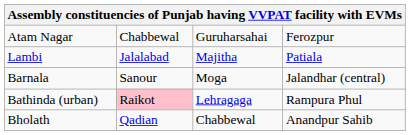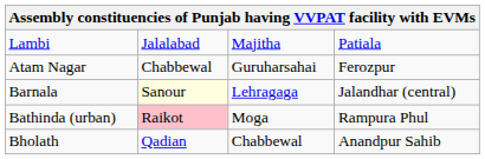 <table class="wikitable" | align="center">
 <tr>
 <th colspan="4">Assembly constituencies of Punjab having <a href='#'>VVPAT</a> facility with EVMs</th>
+</tr>
+<tr>
+<td><a href='#'>Lambi</a></td>
+<td><a href='#'>Jalalabad</a></td>
+<td><a href='#'>Majitha</a></td>
+<td><a href='#'>Patiala</a></td>
 </tr>
 <tr>
 <td>Atam Nagar</td>
 <td>Chabbewal</td>
 <td>Guruharsahai</td>
 <td>Ferozpur</td>
 </tr>
 <tr>
-<td><a href='#'>Lambi</a></td>
-<td><a href='#'>Jalalabad</a></td>
-<td><a href='#'>Majitha</a></td>
-<td><a href='#'>Patiala</a></td>
-</tr>
-<tr>
 <td>Barnala</td>
-<td>Sanour</td>
-<td>Moga</td>
+<td style="background: lightyellow;">Sanour</td>
+<td><a href='#'>Lehragaga</a></td>
 <td>Jalandhar (central)</td>
 </tr>
 <tr>
 <td>Bathinda (urban)</td>
 <td style="background: pink;">Raikot</td>
-<td><a href='#'>Lehragaga</a></td>
+<td>Moga</td>
 <td>Rampura Phul</td>
 </tr>
 <tr>
 <td>Bholath</td>
 <td><a href='#'>Qadian</a></td>
 <td>Chabbewal</td>
 <td>Anandpur Sahib</td>
 </tr>
 </table>
